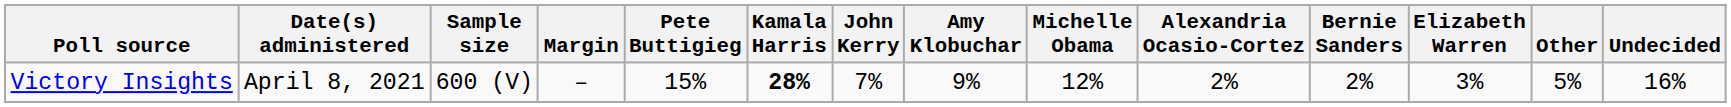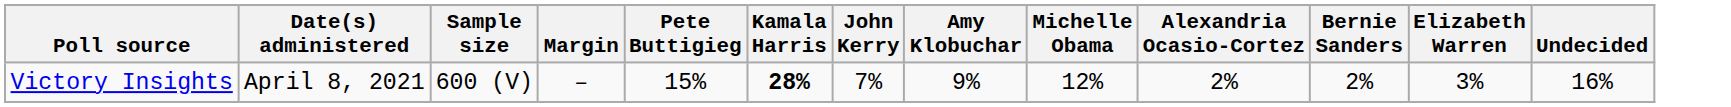 <table class="wikitable tpl-blanktable" style="font-size:90%;text-align:center;">
 <tr valign=bottom style="font-size:90%;">
 <th>Poll source</th>
 <th>Date(s)<br>administered</th>
 <th>Sample<br>size</th>
 <th>Margin<br></th>
 <th>Pete<br>Buttigieg</th>
 <th>Kamala<br>Harris</th>
 <th>John<br>Kerry</th>
 <th>Amy<br>Klobuchar</th>
 <th>Michelle<br>Obama</th>
 <th>Alexandria<br>Ocasio-Cortez</th>
 <th>Bernie<br>Sanders</th>
 <th>Elizabeth<br>Warren</th>
-<th>Other</th>
 <th>Undecided</th>
 </tr>
 <tr>
 <td><a href='#'>Victory Insights</a></td>
 <td>April 8, 2021</td>
 <td>600 (V)</td>
 <td>–</td>
 <td>15%</td>
 <td><strong>28%</strong></td>
 <td>7%</td>
 <td>9%</td>
 <td>12%</td>
 <td>2%</td>
 <td>2%</td>
 <td>3%</td>
-<td>5%</td>
 <td>16%</td>
 </tr>
 </table>
